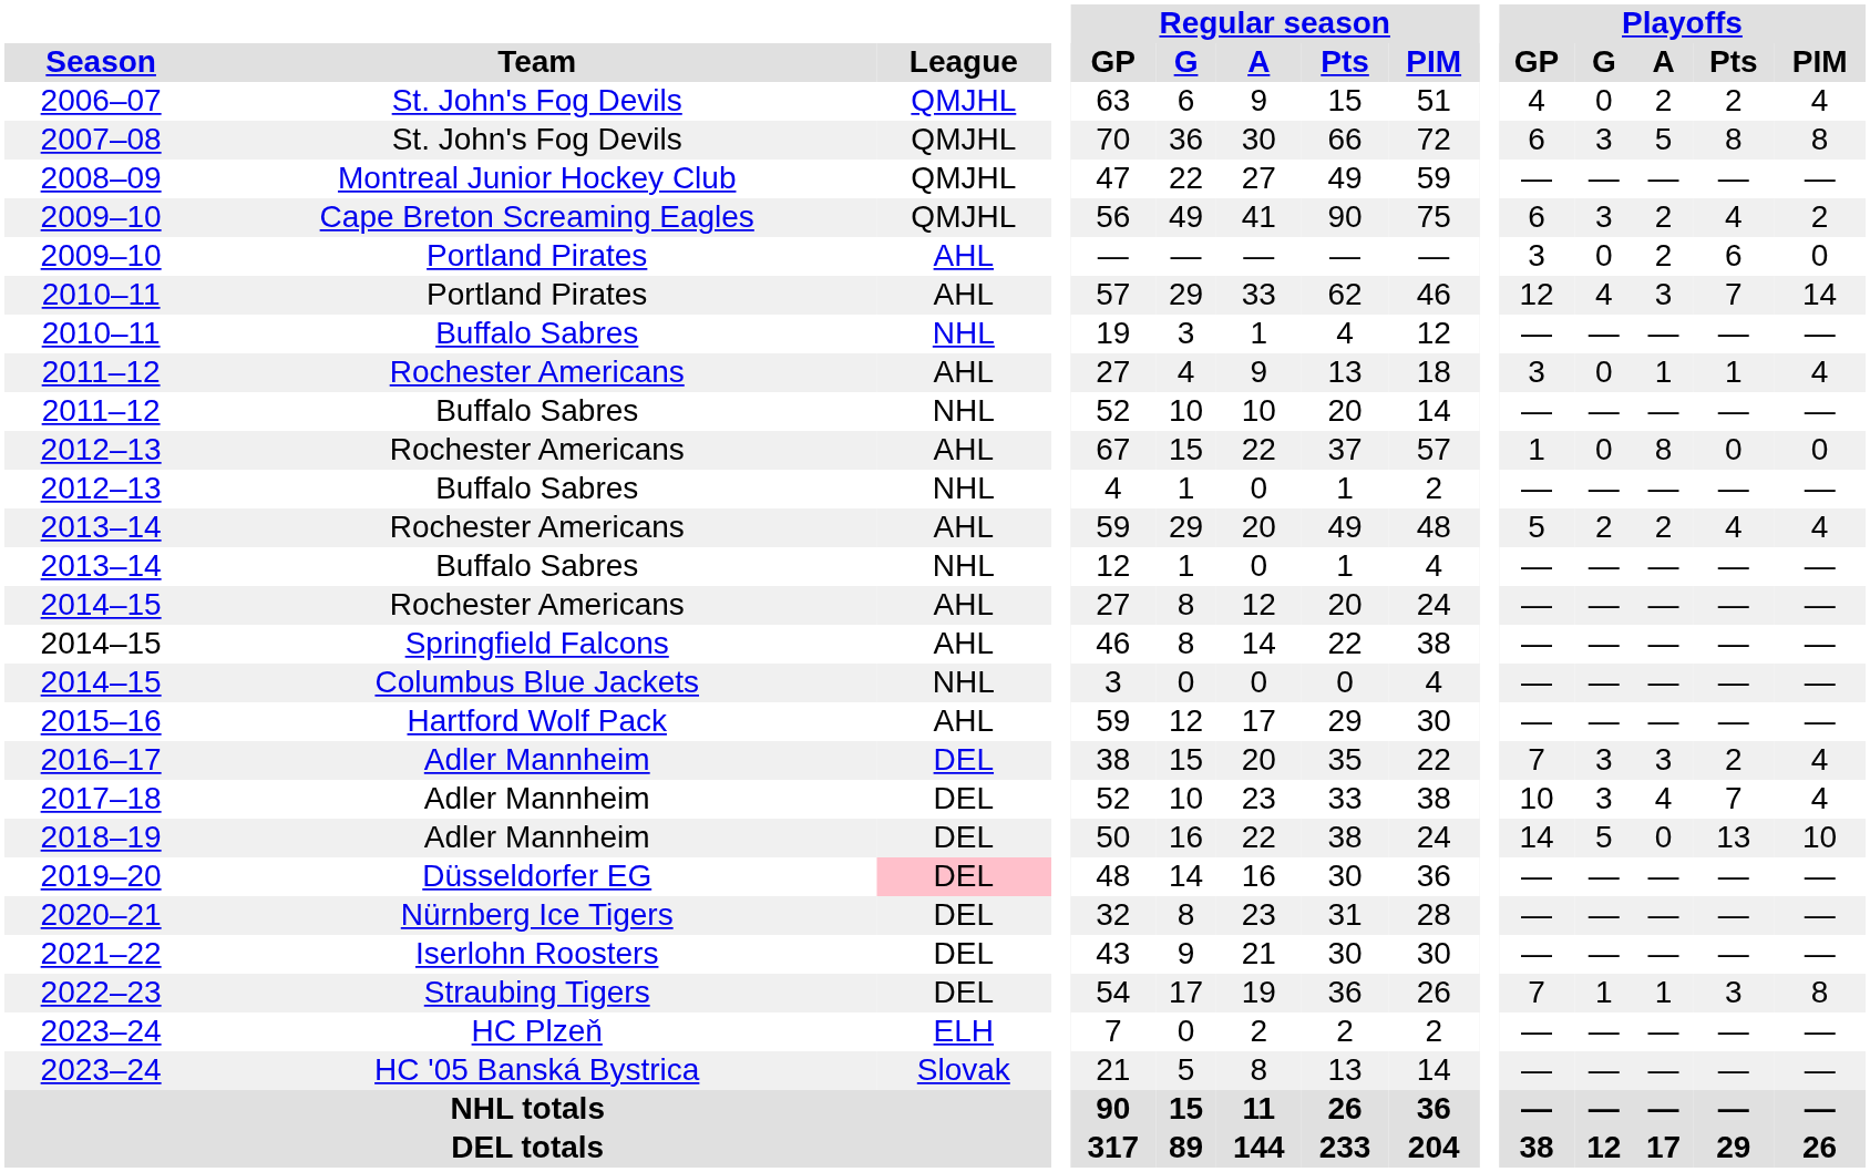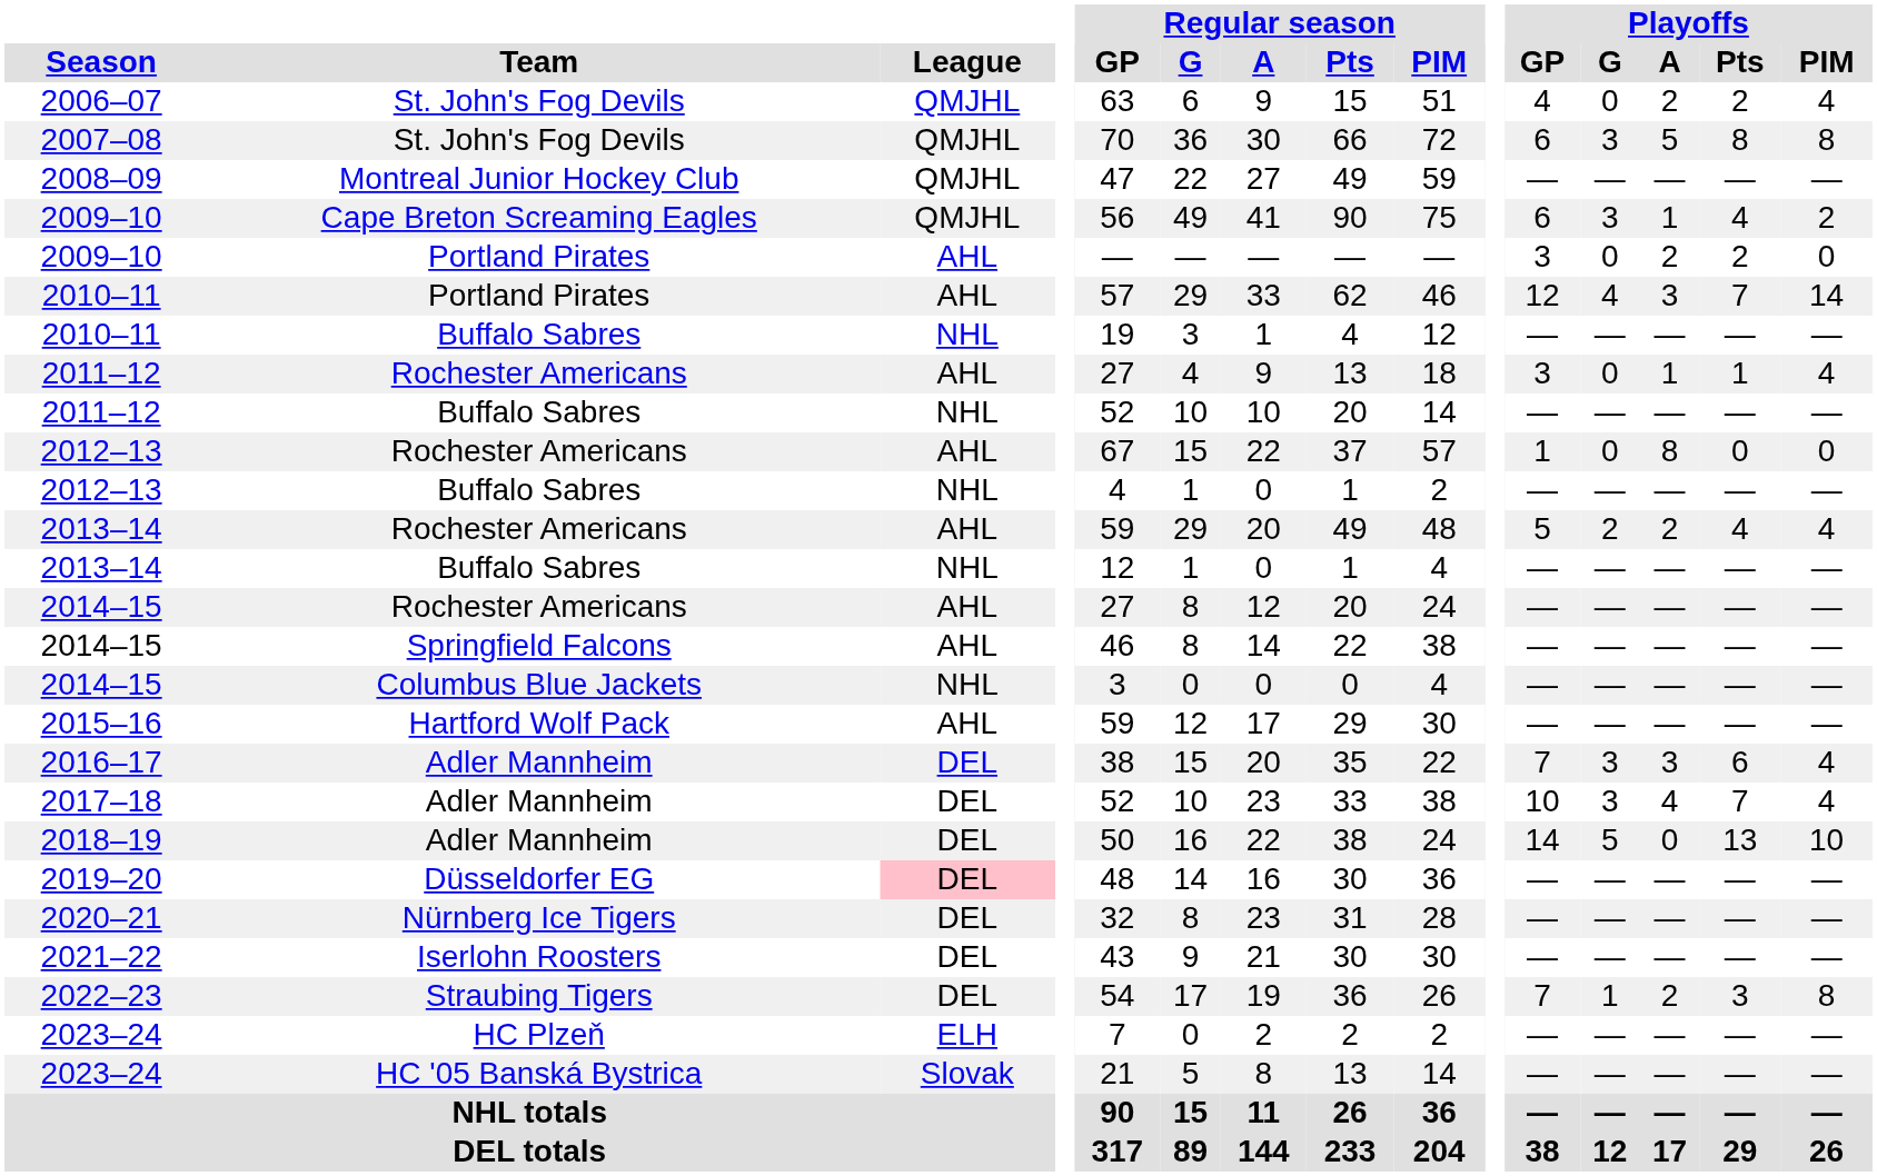 <table border="0" cellpadding="1" cellspacing="0" style="text-align:center; width:60em;">
 <tr style="background:#e0e0e0;">
 <th colspan="3" bgcolor="#ffffff"> </th>
 <th rowspan="99" bgcolor="#ffffff"> </th>
 <th colspan="5"><a href='#'>Regular season</a></th>
 <th rowspan="99" bgcolor="#ffffff"> </th>
 <th colspan="5"><a href='#'>Playoffs</a></th>
 </tr>
 <tr style="background:#e0e0e0;">
 <th><a href='#'>Season</a></th>
 <th>Team</th>
 <th>League</th>
 <th>GP</th>
 <th><a href='#'>G</a></th>
 <th><a href='#'>A</a></th>
 <th><a href='#'>Pts</a></th>
 <th><a href='#'>PIM</a></th>
 <th>GP</th>
 <th>G</th>
 <th>A</th>
 <th>Pts</th>
 <th>PIM</th>
 </tr>
 <tr>
 <td><a href='#'>2006–07</a></td>
 <td><a href='#'>St. John's Fog Devils</a></td>
 <td><a href='#'>QMJHL</a></td>
 <td>63</td>
 <td>6</td>
 <td>9</td>
 <td>15</td>
 <td>51</td>
 <td>4</td>
 <td>0</td>
 <td>2</td>
 <td>2</td>
 <td>4</td>
 </tr>
 <tr style="background:#f0f0f0;">
 <td><a href='#'>2007–08</a></td>
 <td>St. John's Fog Devils</td>
 <td>QMJHL</td>
 <td>70</td>
 <td>36</td>
 <td>30</td>
 <td>66</td>
 <td>72</td>
 <td>6</td>
 <td>3</td>
 <td>5</td>
 <td>8</td>
 <td>8</td>
 </tr>
 <tr>
 <td><a href='#'>2008–09</a></td>
 <td><a href='#'>Montreal Junior Hockey Club</a></td>
 <td>QMJHL</td>
 <td>47</td>
 <td>22</td>
 <td>27</td>
 <td>49</td>
 <td>59</td>
 <td>—</td>
 <td>—</td>
 <td>—</td>
 <td>—</td>
 <td>—</td>
 </tr>
 <tr style="background:#f0f0f0;">
 <td><a href='#'>2009–10</a></td>
 <td><a href='#'>Cape Breton Screaming Eagles</a></td>
 <td>QMJHL</td>
 <td>56</td>
 <td>49</td>
 <td>41</td>
 <td>90</td>
 <td>75</td>
 <td>6</td>
 <td>3</td>
-<td>2</td>
+<td>1</td>
 <td>4</td>
 <td>2</td>
 </tr>
 <tr>
 <td><a href='#'>2009–10</a></td>
 <td><a href='#'>Portland Pirates</a></td>
 <td><a href='#'>AHL</a></td>
 <td>—</td>
 <td>—</td>
 <td>—</td>
 <td>—</td>
 <td>—</td>
 <td>3</td>
 <td>0</td>
 <td>2</td>
-<td>6</td>
+<td>2</td>
 <td>0</td>
 </tr>
 <tr style="background:#f0f0f0;">
 <td><a href='#'>2010–11</a></td>
 <td>Portland Pirates</td>
 <td>AHL</td>
 <td>57</td>
 <td>29</td>
 <td>33</td>
 <td>62</td>
 <td>46</td>
 <td>12</td>
 <td>4</td>
 <td>3</td>
 <td>7</td>
 <td>14</td>
 </tr>
 <tr>
 <td><a href='#'>2010–11</a></td>
 <td><a href='#'>Buffalo Sabres</a></td>
 <td><a href='#'>NHL</a></td>
 <td>19</td>
 <td>3</td>
 <td>1</td>
 <td>4</td>
 <td>12</td>
 <td>—</td>
 <td>—</td>
 <td>—</td>
 <td>—</td>
 <td>—</td>
 </tr>
 <tr style="background:#f0f0f0;">
 <td><a href='#'>2011–12</a></td>
 <td><a href='#'>Rochester Americans</a></td>
 <td>AHL</td>
 <td>27</td>
 <td>4</td>
 <td>9</td>
 <td>13</td>
 <td>18</td>
 <td>3</td>
 <td>0</td>
 <td>1</td>
 <td>1</td>
 <td>4</td>
 </tr>
 <tr>
 <td><a href='#'>2011–12</a></td>
 <td>Buffalo Sabres</td>
 <td>NHL</td>
 <td>52</td>
 <td>10</td>
 <td>10</td>
 <td>20</td>
 <td>14</td>
 <td>—</td>
 <td>—</td>
 <td>—</td>
 <td>—</td>
 <td>—</td>
 </tr>
 <tr style="background:#f0f0f0;">
 <td><a href='#'>2012–13</a></td>
 <td>Rochester Americans</td>
 <td>AHL</td>
 <td>67</td>
 <td>15</td>
 <td>22</td>
 <td>37</td>
 <td>57</td>
 <td>1</td>
 <td>0</td>
 <td>8</td>
 <td>0</td>
 <td>0</td>
 </tr>
 <tr>
 <td><a href='#'>2012–13</a></td>
 <td>Buffalo Sabres</td>
 <td>NHL</td>
 <td>4</td>
 <td>1</td>
 <td>0</td>
 <td>1</td>
 <td>2</td>
 <td>—</td>
 <td>—</td>
 <td>—</td>
 <td>—</td>
 <td>—</td>
 </tr>
 <tr style="background:#f0f0f0;">
 <td><a href='#'>2013–14</a></td>
 <td>Rochester Americans</td>
 <td>AHL</td>
 <td>59</td>
 <td>29</td>
 <td>20</td>
 <td>49</td>
 <td>48</td>
 <td>5</td>
 <td>2</td>
 <td>2</td>
 <td>4</td>
 <td>4</td>
 </tr>
 <tr>
 <td><a href='#'>2013–14</a></td>
 <td>Buffalo Sabres</td>
 <td>NHL</td>
 <td>12</td>
 <td>1</td>
 <td>0</td>
 <td>1</td>
 <td>4</td>
 <td>—</td>
 <td>—</td>
 <td>—</td>
 <td>—</td>
 <td>—</td>
 </tr>
 <tr style="background:#f0f0f0;">
 <td><a href='#'>2014–15</a></td>
 <td>Rochester Americans</td>
 <td>AHL</td>
 <td>27</td>
 <td>8</td>
 <td>12</td>
 <td>20</td>
 <td>24</td>
 <td>—</td>
 <td>—</td>
 <td>—</td>
 <td>—</td>
 <td>—</td>
 </tr>
 <tr>
 <td>2014–15</td>
 <td><a href='#'>Springfield Falcons</a></td>
 <td>AHL</td>
 <td>46</td>
 <td>8</td>
 <td>14</td>
 <td>22</td>
 <td>38</td>
 <td>—</td>
 <td>—</td>
 <td>—</td>
 <td>—</td>
 <td>—</td>
 </tr>
 <tr style="background:#f0f0f0;">
 <td><a href='#'>2014–15</a></td>
 <td><a href='#'>Columbus Blue Jackets</a></td>
 <td>NHL</td>
 <td>3</td>
 <td>0</td>
 <td>0</td>
 <td>0</td>
 <td>4</td>
 <td>—</td>
 <td>—</td>
 <td>—</td>
 <td>—</td>
 <td>—</td>
 </tr>
 <tr>
 <td><a href='#'>2015–16</a></td>
 <td><a href='#'>Hartford Wolf Pack</a></td>
 <td>AHL</td>
 <td>59</td>
 <td>12</td>
 <td>17</td>
 <td>29</td>
 <td>30</td>
 <td>—</td>
 <td>—</td>
 <td>—</td>
 <td>—</td>
 <td>—</td>
 </tr>
 <tr style="background:#f0f0f0;">
 <td><a href='#'>2016–17</a></td>
 <td><a href='#'>Adler Mannheim</a></td>
 <td><a href='#'>DEL</a></td>
 <td>38</td>
 <td>15</td>
 <td>20</td>
 <td>35</td>
 <td>22</td>
 <td>7</td>
 <td>3</td>
 <td>3</td>
-<td>2</td>
+<td>6</td>
 <td>4</td>
 </tr>
 <tr>
 <td><a href='#'>2017–18</a></td>
 <td>Adler Mannheim</td>
 <td>DEL</td>
 <td>52</td>
 <td>10</td>
 <td>23</td>
 <td>33</td>
 <td>38</td>
 <td>10</td>
 <td>3</td>
 <td>4</td>
 <td>7</td>
 <td>4</td>
 </tr>
 <tr style="background:#f0f0f0;">
 <td><a href='#'>2018–19</a></td>
 <td>Adler Mannheim</td>
 <td>DEL</td>
 <td>50</td>
 <td>16</td>
 <td>22</td>
 <td>38</td>
 <td>24</td>
 <td>14</td>
 <td>5</td>
 <td>0</td>
 <td>13</td>
 <td>10</td>
 </tr>
 <tr>
 <td><a href='#'>2019–20</a></td>
 <td><a href='#'>Düsseldorfer EG</a></td>
 <td style="background: pink;">DEL</td>
 <td>48</td>
 <td>14</td>
 <td>16</td>
 <td>30</td>
 <td>36</td>
 <td>—</td>
 <td>—</td>
 <td>—</td>
 <td>—</td>
 <td>—</td>
 </tr>
 <tr style="background:#f0f0f0;">
 <td><a href='#'>2020–21</a></td>
 <td><a href='#'>Nürnberg Ice Tigers</a></td>
 <td>DEL</td>
 <td>32</td>
 <td>8</td>
 <td>23</td>
 <td>31</td>
 <td>28</td>
 <td>—</td>
 <td>—</td>
 <td>—</td>
 <td>—</td>
 <td>—</td>
 </tr>
 <tr>
 <td><a href='#'>2021–22</a></td>
 <td><a href='#'>Iserlohn Roosters</a></td>
 <td>DEL</td>
 <td>43</td>
 <td>9</td>
 <td>21</td>
 <td>30</td>
 <td>30</td>
 <td>—</td>
 <td>—</td>
 <td>—</td>
 <td>—</td>
 <td>—</td>
 </tr>
 <tr style="background:#f0f0f0;">
 <td><a href='#'>2022–23</a></td>
 <td><a href='#'>Straubing Tigers</a></td>
 <td>DEL</td>
 <td>54</td>
 <td>17</td>
 <td>19</td>
 <td>36</td>
 <td>26</td>
 <td>7</td>
 <td>1</td>
-<td>1</td>
+<td>2</td>
 <td>3</td>
 <td>8</td>
 </tr>
 <tr>
 <td><a href='#'>2023–24</a></td>
 <td><a href='#'>HC Plzeň</a></td>
 <td><a href='#'>ELH</a></td>
 <td>7</td>
 <td>0</td>
 <td>2</td>
 <td>2</td>
 <td>2</td>
 <td>—</td>
 <td>—</td>
 <td>—</td>
 <td>—</td>
 <td>—</td>
 </tr>
 <tr style="background:#f0f0f0;">
 <td><a href='#'>2023–24</a></td>
 <td><a href='#'>HC '05 Banská Bystrica</a></td>
 <td><a href='#'>Slovak</a></td>
 <td>21</td>
 <td>5</td>
 <td>8</td>
 <td>13</td>
 <td>14</td>
 <td>—</td>
 <td>—</td>
 <td>—</td>
 <td>—</td>
 <td>—</td>
 </tr>
 <tr style="background:#e0e0e0;">
 <th colspan="3">NHL totals</th>
 <th>90</th>
 <th>15</th>
 <th>11</th>
 <th>26</th>
 <th>36</th>
 <th>—</th>
 <th>—</th>
 <th>—</th>
 <th>—</th>
 <th>—</th>
 </tr>
 <tr style="background:#e0e0e0;">
 <th colspan="3">DEL totals</th>
 <th>317</th>
 <th>89</th>
 <th>144</th>
 <th>233</th>
 <th>204</th>
 <th>38</th>
 <th>12</th>
 <th>17</th>
 <th>29</th>
 <th>26</th>
 </tr>
 </table>
